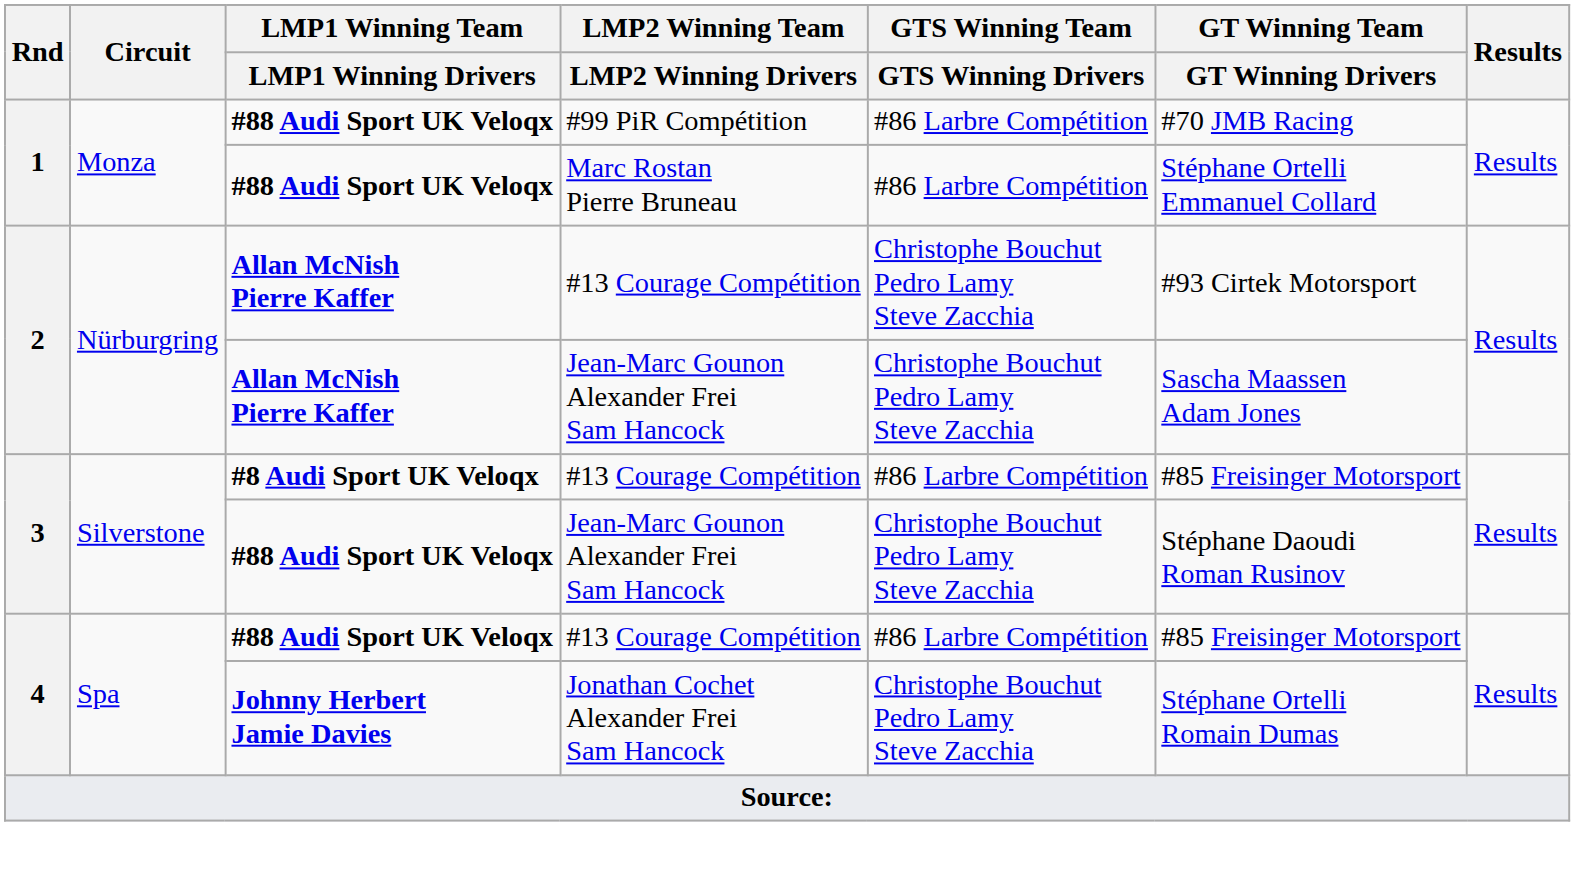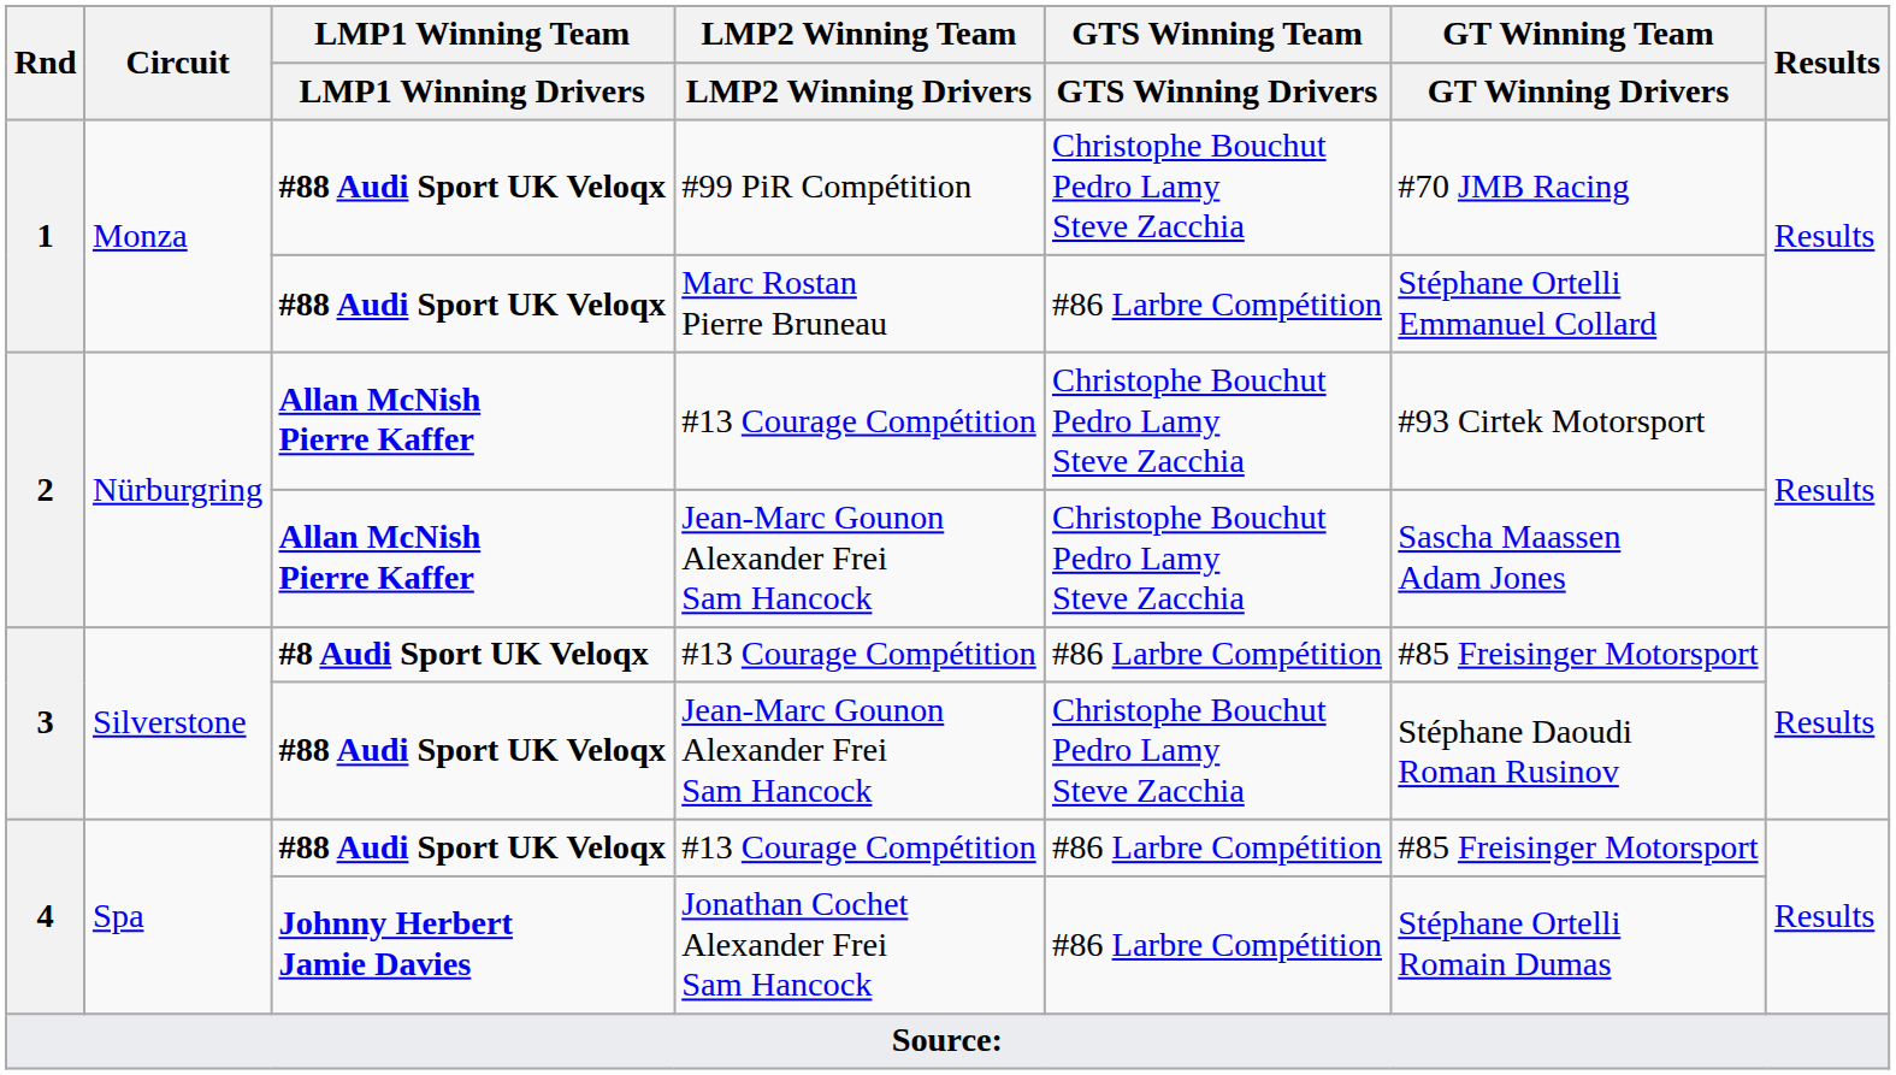 <table class="wikitable" style="font-size: 90%;">
 <tr>
 <th rowspan=2>Rnd</th>
 <th rowspan=2>Circuit</th>
 <th>LMP1 Winning Team</th>
 <th>LMP2 Winning Team</th>
 <th>GTS Winning Team</th>
 <th>GT Winning Team</th>
 <th rowspan=2>Results</th>
 </tr>
 <tr>
 <th>LMP1 Winning Drivers</th>
 <th>LMP2 Winning Drivers</th>
 <th>GTS Winning Drivers</th>
 <th>GT Winning Drivers</th>
 </tr>
 <tr>
 <th rowspan=2>1</th>
 <td rowspan=2><a href='#'>Monza</a></td>
 <td><strong> #88 <a href='#'>Audi</a> Sport UK Veloqx</strong></td>
 <td> #99 PiR Compétition</td>
-<td> #86 <a href='#'>Larbre Compétition</a></td>
+<td> <a href='#'>Christophe Bouchut</a><br> <a href='#'>Pedro Lamy</a><br> <a href='#'>Steve Zacchia</a></td>
 <td> #70 <a href='#'>JMB Racing</a></td>
 <td rowspan=2><a href='#'>Results</a></td>
 </tr>
 <tr>
 <td><strong> #88 <a href='#'>Audi</a> Sport UK Veloqx</strong></td>
 <td> <a href='#'>Marc Rostan</a><br> Pierre Bruneau</td>
 <td> #86 <a href='#'>Larbre Compétition</a></td>
 <td> <a href='#'>Stéphane Ortelli</a><br> <a href='#'>Emmanuel Collard</a></td>
 </tr>
 <tr>
 <th rowspan=2>2</th>
 <td rowspan=2><a href='#'>Nürburgring</a></td>
 <td><strong> <a href='#'>Allan McNish</a><br> <a href='#'>Pierre Kaffer</a></strong></td>
 <td> #13 <a href='#'>Courage Compétition</a></td>
 <td> <a href='#'>Christophe Bouchut</a><br> <a href='#'>Pedro Lamy</a><br> <a href='#'>Steve Zacchia</a></td>
 <td> #93 Cirtek Motorsport</td>
 <td rowspan=2><a href='#'>Results</a></td>
 </tr>
 <tr>
 <td><strong> <a href='#'>Allan McNish</a><br> <a href='#'>Pierre Kaffer</a></strong></td>
 <td> <a href='#'>Jean-Marc Gounon</a><br> Alexander Frei<br> <a href='#'>Sam Hancock</a></td>
 <td> <a href='#'>Christophe Bouchut</a><br> <a href='#'>Pedro Lamy</a><br> <a href='#'>Steve Zacchia</a></td>
 <td> <a href='#'>Sascha Maassen</a><br> <a href='#'>Adam Jones</a></td>
 </tr>
 <tr>
 <th rowspan=2>3</th>
 <td rowspan=2><a href='#'>Silverstone</a></td>
 <td><strong> #8 <a href='#'>Audi</a> Sport UK Veloqx</strong></td>
 <td> #13 <a href='#'>Courage Compétition</a></td>
 <td> #86 <a href='#'>Larbre Compétition</a></td>
 <td> #85 <a href='#'>Freisinger Motorsport</a></td>
 <td rowspan=2><a href='#'>Results</a></td>
 </tr>
 <tr>
 <td><strong> #88 <a href='#'>Audi</a> Sport UK Veloqx</strong></td>
 <td> <a href='#'>Jean-Marc Gounon</a><br> Alexander Frei<br> <a href='#'>Sam Hancock</a></td>
 <td> <a href='#'>Christophe Bouchut</a><br> <a href='#'>Pedro Lamy</a><br> <a href='#'>Steve Zacchia</a></td>
 <td> Stéphane Daoudi<br> <a href='#'>Roman Rusinov</a></td>
 </tr>
 <tr>
 <th rowspan=2>4</th>
 <td rowspan=2><a href='#'>Spa</a></td>
 <td><strong> #88 <a href='#'>Audi</a> Sport UK Veloqx</strong></td>
 <td> #13 <a href='#'>Courage Compétition</a></td>
 <td> #86 <a href='#'>Larbre Compétition</a></td>
 <td> #85 <a href='#'>Freisinger Motorsport</a></td>
 <td rowspan=2><a href='#'>Results</a></td>
 </tr>
 <tr>
 <td><strong> <a href='#'>Johnny Herbert</a><br> <a href='#'>Jamie Davies</a></strong></td>
 <td> <a href='#'>Jonathan Cochet</a><br> Alexander Frei<br> <a href='#'>Sam Hancock</a></td>
-<td> <a href='#'>Christophe Bouchut</a><br> <a href='#'>Pedro Lamy</a><br> <a href='#'>Steve Zacchia</a></td>
+<td> #86 <a href='#'>Larbre Compétition</a></td>
 <td> <a href='#'>Stéphane Ortelli</a><br> <a href='#'>Romain Dumas</a></td>
 </tr>
 <tr class="sortbottom">
 <td colspan="7" style="background-color:#EAECF0;text-align:center"><strong>Source:</strong></td>
 </tr>
 </table>
